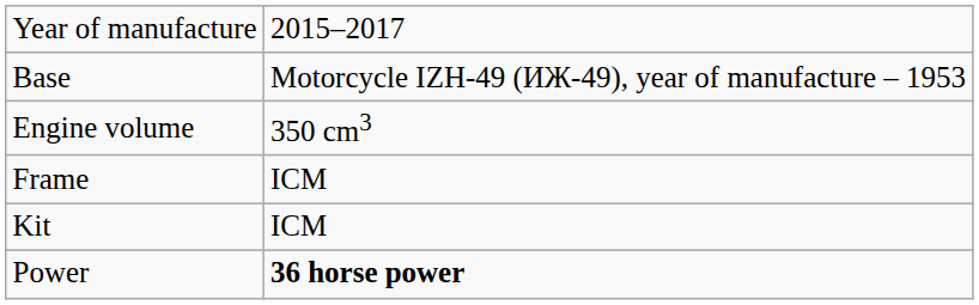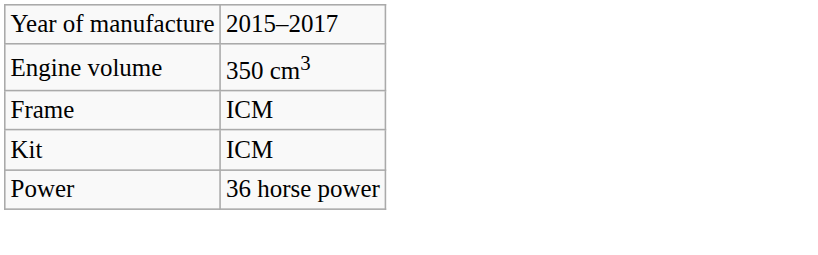 <table class="wikitable">
 <tr>
 <td>Year of manufacture</td>
 <td>2015–2017</td>
-</tr>
-<tr>
-<td>Base</td>
-<td>Motorcycle IZH-49 (ИЖ-49), year of manufacture – 1953</td>
 </tr>
 <tr>
 <td>Engine volume</td>
 <td>350 cm<sup>3</sup></td>
 </tr>
 <tr>
 <td>Frame</td>
 <td>ICM</td>
 </tr>
 <tr>
 <td>Kit</td>
 <td>ICM</td>
 </tr>
 <tr>
 <td>Power</td>
-<td><strong>36 horse power</strong></td>
+<td>36 horse power</td>
 </tr>
 </table>
